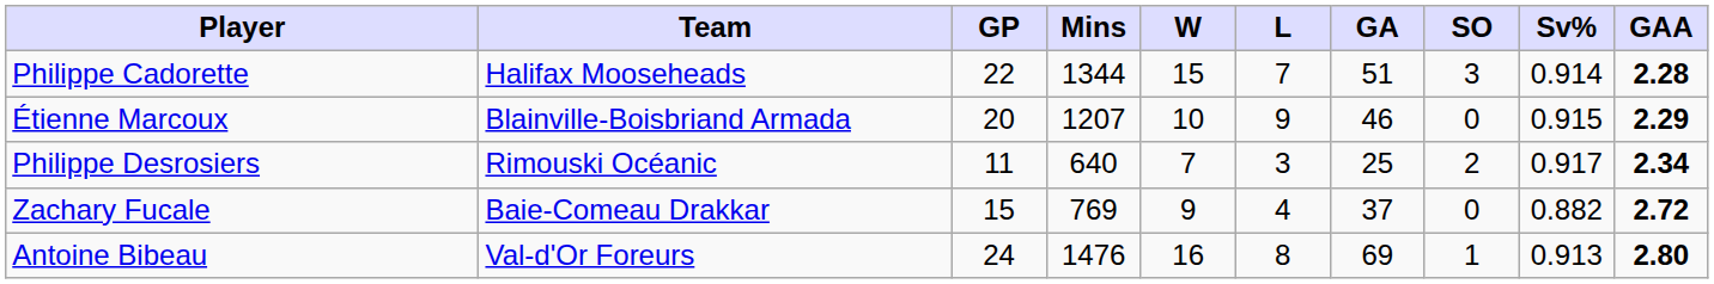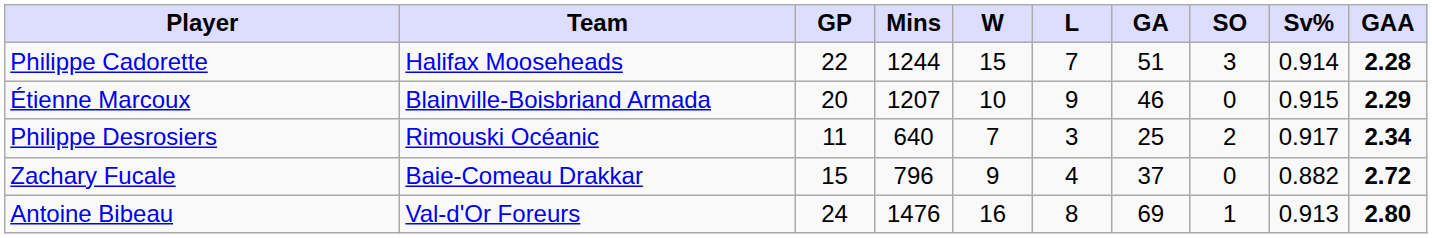 <table class="wikitable" style="text-align:center">
 <tr>
 <th style="background:#ddf; width:25%;">Player</th>
 <th style="background:#ddf; width:25%;">Team</th>
 <th style="background:#ddf; width:5%;">GP</th>
 <th style="background:#ddf; width:5%;">Mins</th>
 <th style="background:#ddf; width:5%;">W</th>
 <th style="background:#ddf; width:5%;">L</th>
 <th style="background:#ddf; width:5%;">GA</th>
 <th style="background:#ddf; width:5%;">SO</th>
 <th style="background:#ddf; width:5%;">Sv%</th>
 <th style="background:#ddf; width:5%;">GAA</th>
 </tr>
 <tr>
 <td align=left><a href='#'>Philippe Cadorette</a></td>
 <td align=left><a href='#'>Halifax Mooseheads</a></td>
 <td>22</td>
-<td>1344</td>
+<td>1244</td>
 <td>15</td>
 <td>7</td>
 <td>51</td>
 <td>3</td>
 <td>0.914</td>
 <td><strong>2.28</strong></td>
 </tr>
 <tr>
 <td align=left><a href='#'>Étienne Marcoux</a></td>
 <td align=left><a href='#'>Blainville-Boisbriand Armada</a></td>
 <td>20</td>
 <td>1207</td>
 <td>10</td>
 <td>9</td>
 <td>46</td>
 <td>0</td>
 <td>0.915</td>
 <td><strong>2.29</strong></td>
 </tr>
 <tr>
 <td align=left><a href='#'>Philippe Desrosiers</a></td>
 <td align=left><a href='#'>Rimouski Océanic</a></td>
 <td>11</td>
 <td>640</td>
 <td>7</td>
 <td>3</td>
 <td>25</td>
 <td>2</td>
 <td>0.917</td>
 <td><strong>2.34</strong></td>
 </tr>
 <tr>
 <td align=left><a href='#'>Zachary Fucale</a></td>
 <td align=left><a href='#'>Baie-Comeau Drakkar</a></td>
 <td>15</td>
-<td>769</td>
+<td>796</td>
 <td>9</td>
 <td>4</td>
 <td>37</td>
 <td>0</td>
 <td>0.882</td>
 <td><strong>2.72</strong></td>
 </tr>
 <tr>
 <td align=left><a href='#'>Antoine Bibeau</a></td>
 <td align=left><a href='#'>Val-d'Or Foreurs</a></td>
 <td>24</td>
 <td>1476</td>
 <td>16</td>
 <td>8</td>
 <td>69</td>
 <td>1</td>
 <td>0.913</td>
 <td><strong>2.80</strong></td>
 </tr>
 </table>
